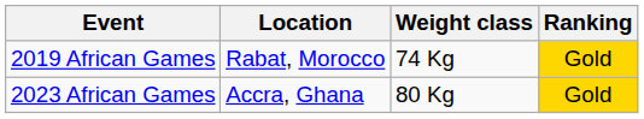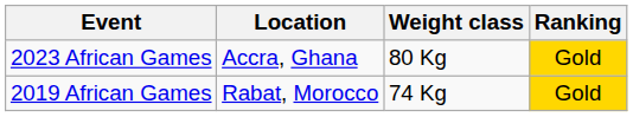 <table class="wikitable sortable">
 <tr>
 <th>Event</th>
 <th>Location</th>
 <th>Weight class</th>
 <th>Ranking</th>
 </tr>
 <tr>
+<td><a href='#'>2023 African Games</a></td>
+<td><a href='#'>Accra</a>, <a href='#'>Ghana</a></td>
+<td>80 Kg</td>
+<td bgcolor="gold" align="center">Gold</td>
+</tr>
+<tr>
 <td><a href='#'>2019 African Games</a></td>
 <td><a href='#'>Rabat</a>, <a href='#'>Morocco</a></td>
 <td>74 Kg</td>
 <td bgcolor="gold" align="center">Gold</td>
 </tr>
-<tr>
-<td><a href='#'>2023 African Games</a></td>
-<td><a href='#'>Accra</a>, <a href='#'>Ghana</a></td>
-<td>80 Kg</td>
-<td bgcolor="gold" align="center">Gold</td>
-</tr>
 </table>
